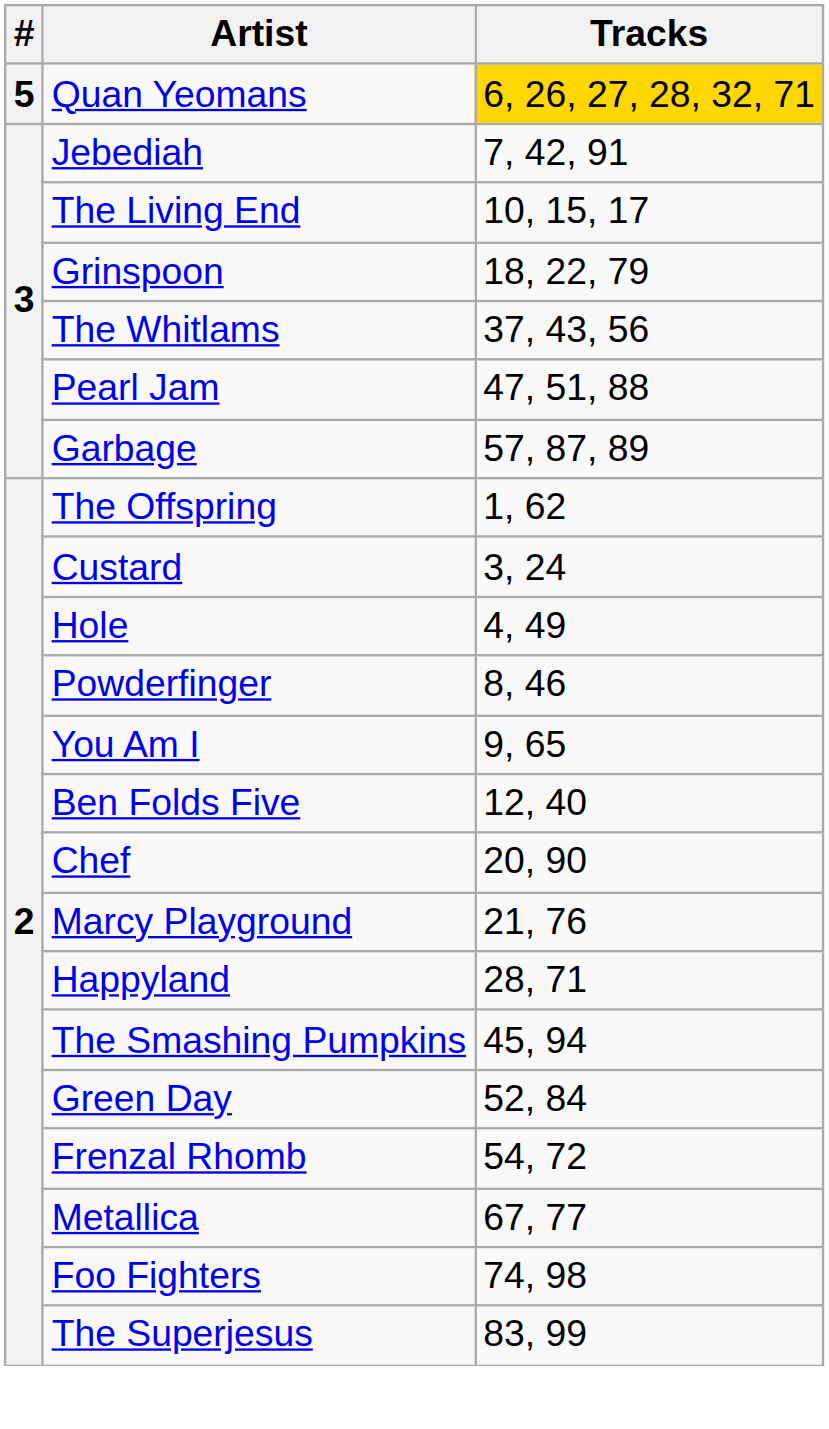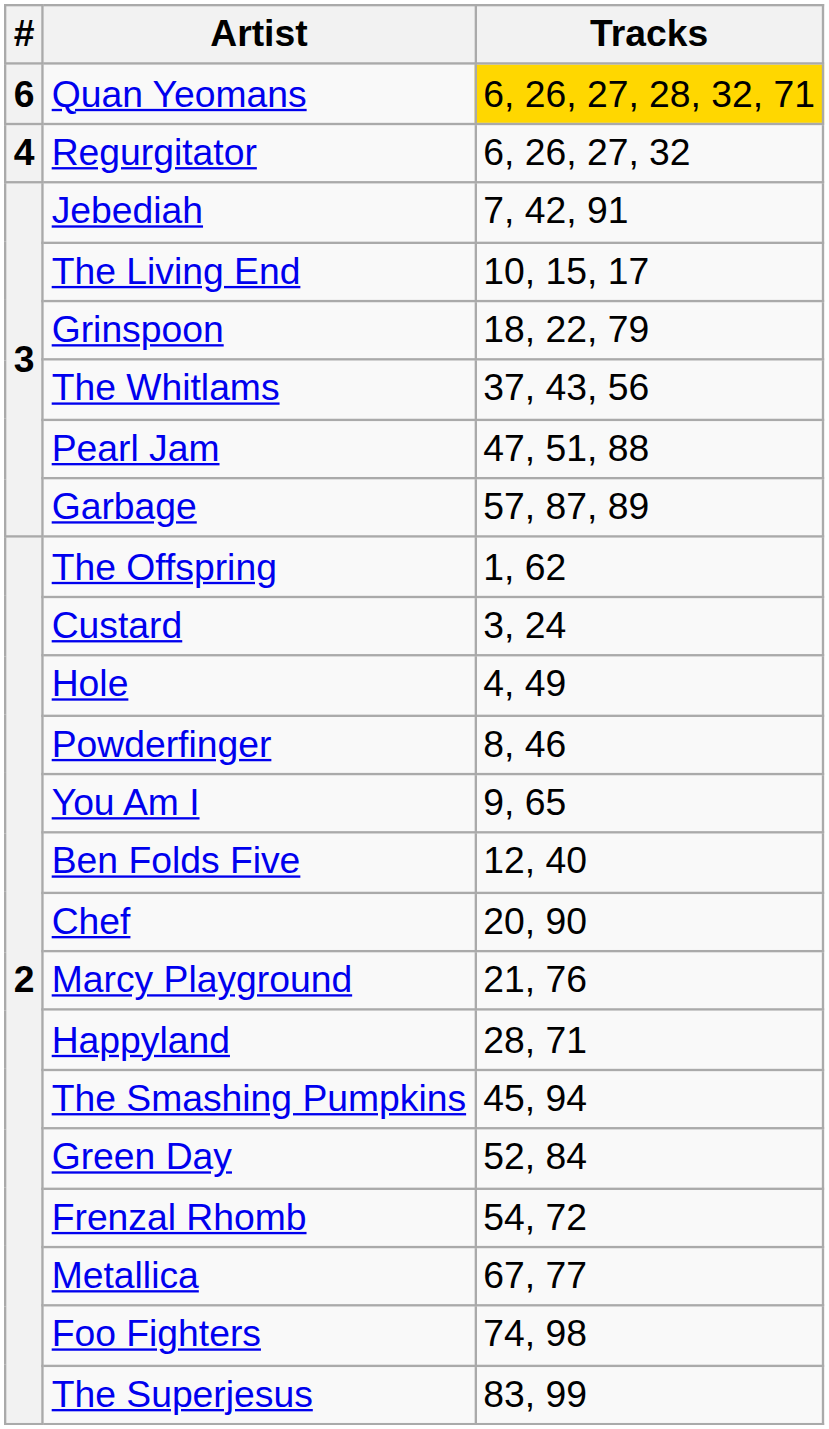 <table class="wikitable sortable">
 <tr>
 <th>#</th>
 <th>Artist</th>
 <th>Tracks</th>
 </tr>
 <tr>
-<th>5</th>
+<th>6</th>
 <td><a href='#'>Quan Yeomans</a></td>
 <td style="background: gold;">6, 26, 27, 28, 32, 71</td>
+</tr>
+<tr>
+<th>4</th>
+<td><a href='#'>Regurgitator</a></td>
+<td>6, 26, 27, 32</td>
 </tr>
 <tr>
 <th rowspan="6">3</th>
 <td><a href='#'>Jebediah</a></td>
 <td>7, 42, 91</td>
 </tr>
 <tr>
 <td><a href='#'>The Living End</a></td>
 <td>10, 15, 17</td>
 </tr>
 <tr>
 <td><a href='#'>Grinspoon</a></td>
 <td>18, 22, 79</td>
 </tr>
 <tr>
 <td><a href='#'>The Whitlams</a></td>
 <td>37, 43, 56</td>
 </tr>
 <tr>
 <td><a href='#'>Pearl Jam</a></td>
 <td>47, 51, 88</td>
 </tr>
 <tr>
 <td><a href='#'>Garbage</a></td>
 <td>57, 87, 89</td>
 </tr>
 <tr>
 <th rowspan="15">2</th>
 <td><a href='#'>The Offspring</a></td>
 <td>1, 62</td>
 </tr>
 <tr>
 <td><a href='#'>Custard</a></td>
 <td>3, 24</td>
 </tr>
 <tr>
 <td><a href='#'>Hole</a></td>
 <td>4, 49</td>
 </tr>
 <tr>
 <td><a href='#'>Powderfinger</a></td>
 <td>8, 46</td>
 </tr>
 <tr>
 <td><a href='#'>You Am I</a></td>
 <td>9, 65</td>
 </tr>
 <tr>
 <td><a href='#'>Ben Folds Five</a></td>
 <td>12, 40</td>
 </tr>
 <tr>
 <td><a href='#'>Chef</a></td>
 <td>20, 90</td>
 </tr>
 <tr>
 <td><a href='#'>Marcy Playground</a></td>
 <td>21, 76</td>
 </tr>
 <tr>
 <td><a href='#'>Happyland</a></td>
 <td>28, 71</td>
 </tr>
 <tr>
 <td><a href='#'>The Smashing Pumpkins</a></td>
 <td>45, 94</td>
 </tr>
 <tr>
 <td><a href='#'>Green Day</a></td>
 <td>52, 84</td>
 </tr>
 <tr>
 <td><a href='#'>Frenzal Rhomb</a></td>
 <td>54, 72</td>
 </tr>
 <tr>
 <td><a href='#'>Metallica</a></td>
 <td>67, 77</td>
 </tr>
 <tr>
 <td><a href='#'>Foo Fighters</a></td>
 <td>74, 98</td>
 </tr>
 <tr>
 <td><a href='#'>The Superjesus</a></td>
 <td>83, 99</td>
 </tr>
 </table>
